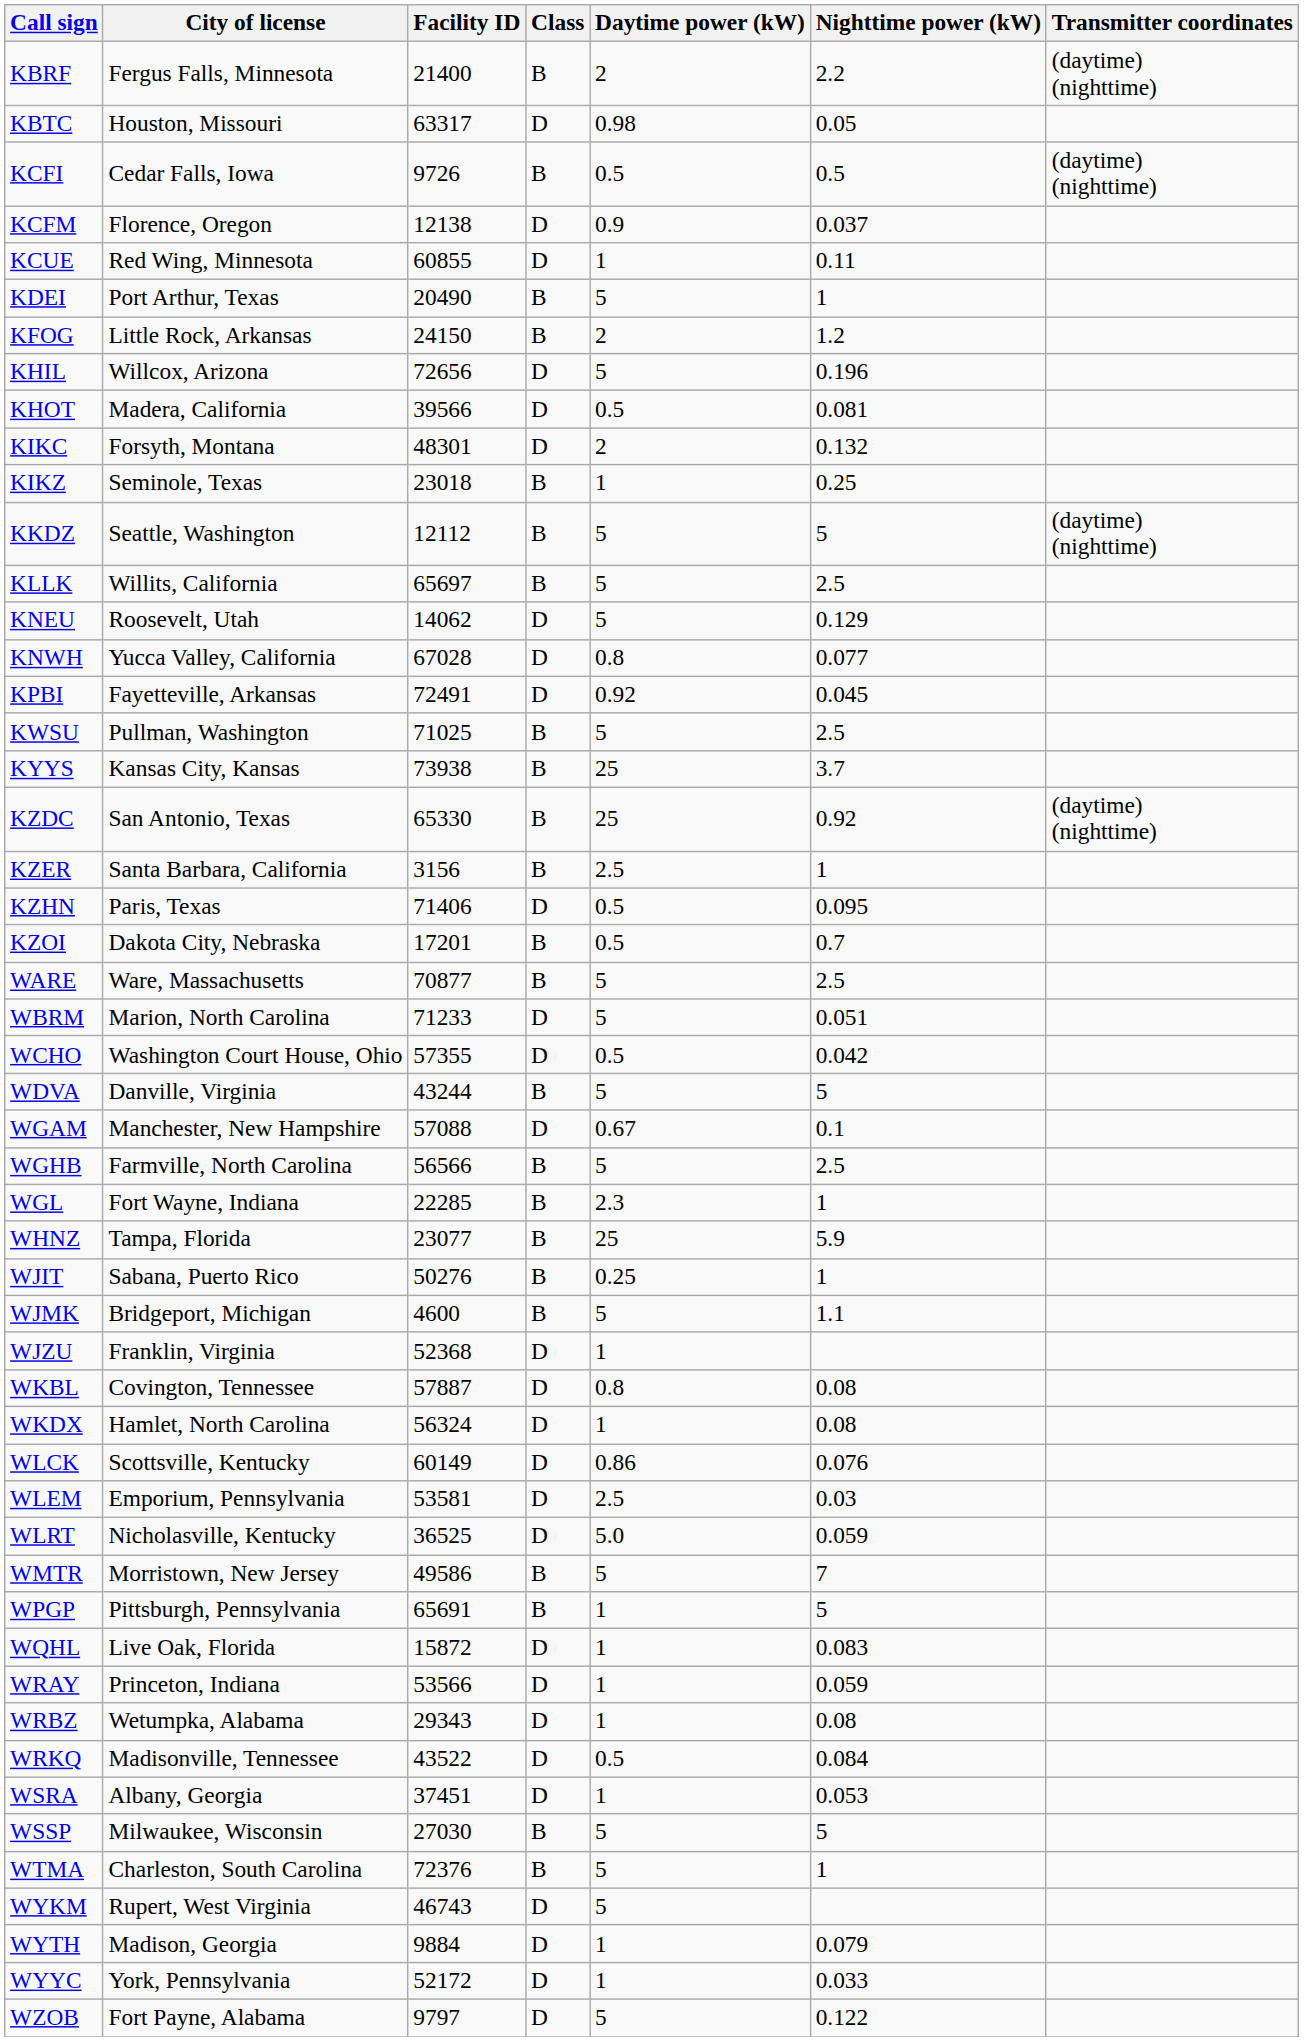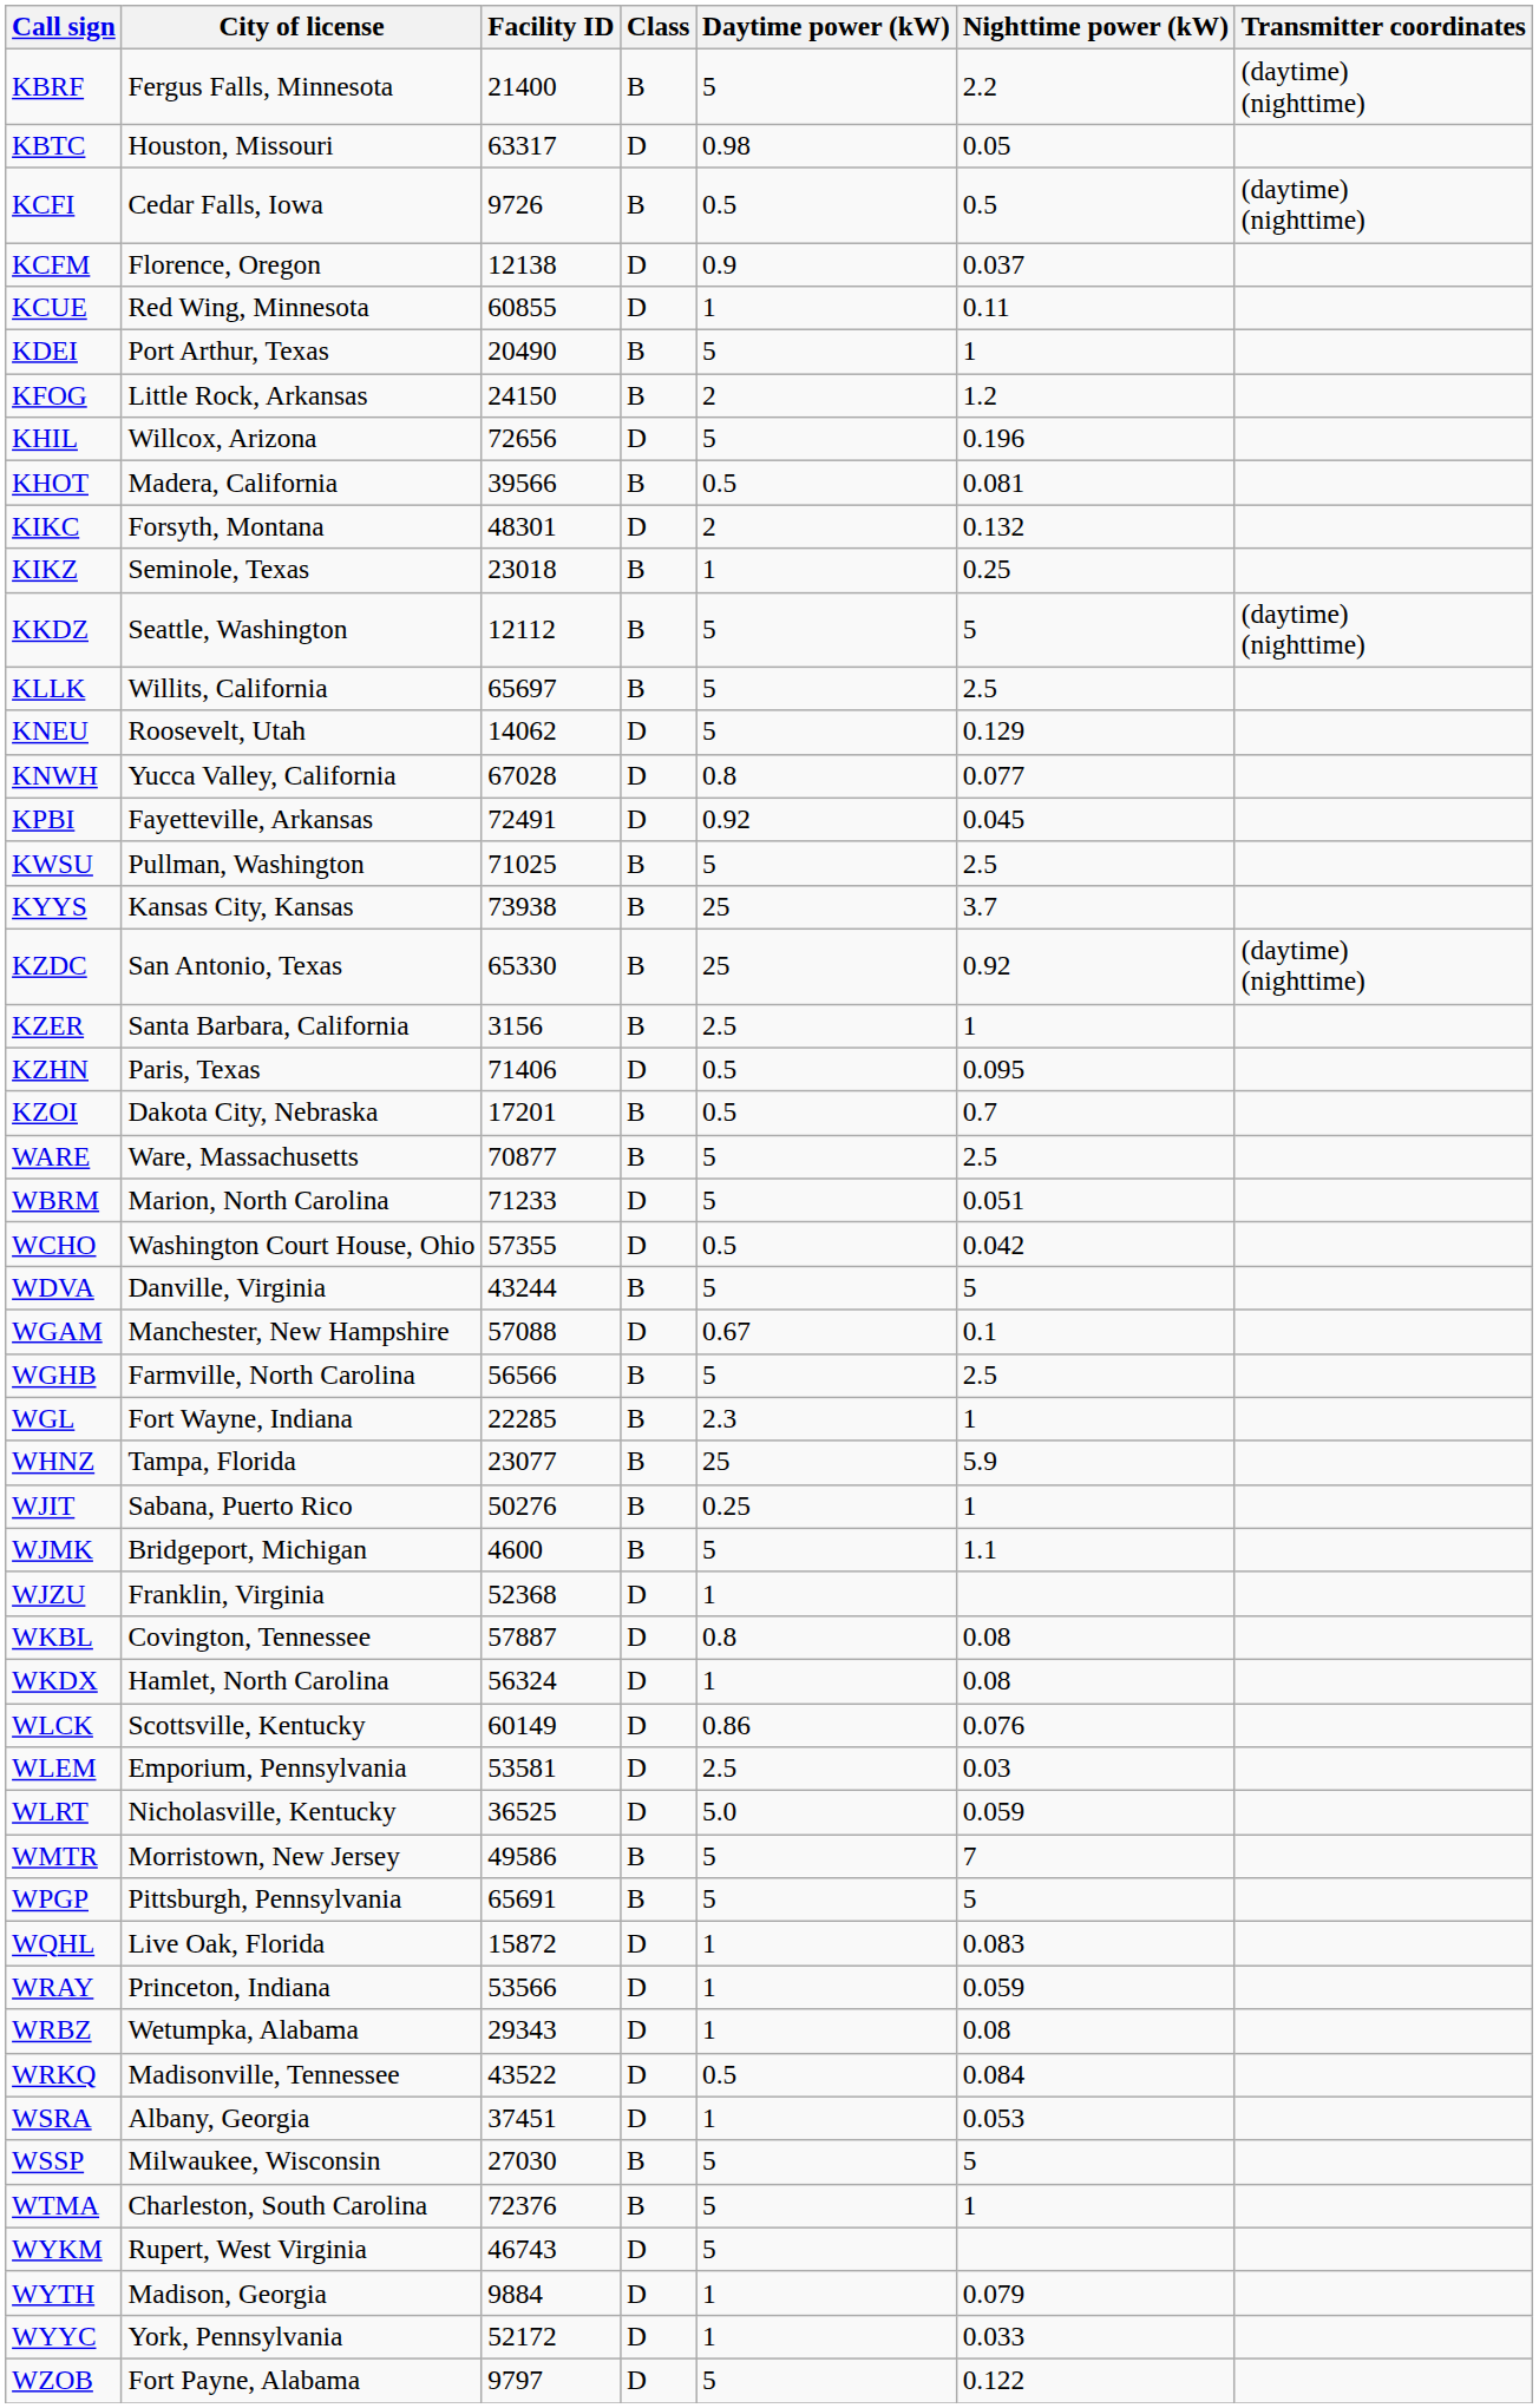 <table class="wikitable sortable">
 <tr>
 <th><a href='#'>Call sign</a></th>
 <th>City of license</th>
 <th>Facility ID</th>
 <th>Class</th>
 <th>Daytime power (kW)</th>
 <th>Nighttime power (kW)</th>
 <th>Transmitter coordinates</th>
 </tr>
 <tr>
 <td><a href='#'>KBRF</a></td>
 <td>Fergus Falls, Minnesota</td>
 <td>21400</td>
 <td>B</td>
-<td>2</td>
+<td>5</td>
 <td>2.2</td>
 <td> (daytime)<br> (nighttime)</td>
 </tr>
 <tr>
 <td><a href='#'>KBTC</a></td>
 <td>Houston, Missouri</td>
 <td>63317</td>
 <td>D</td>
 <td>0.98</td>
 <td>0.05</td>
 <td></td>
 </tr>
 <tr>
 <td><a href='#'>KCFI</a></td>
 <td>Cedar Falls, Iowa</td>
 <td>9726</td>
 <td>B</td>
 <td>0.5</td>
 <td>0.5</td>
 <td> (daytime)<br> (nighttime)</td>
 </tr>
 <tr>
 <td><a href='#'>KCFM</a></td>
 <td>Florence, Oregon</td>
 <td>12138</td>
 <td>D</td>
 <td>0.9</td>
 <td>0.037</td>
 <td></td>
 </tr>
 <tr>
 <td><a href='#'>KCUE</a></td>
 <td>Red Wing, Minnesota</td>
 <td>60855</td>
 <td>D</td>
 <td>1</td>
 <td>0.11</td>
 <td></td>
 </tr>
 <tr>
 <td><a href='#'>KDEI</a></td>
 <td>Port Arthur, Texas</td>
 <td>20490</td>
 <td>B</td>
 <td>5</td>
 <td>1</td>
 <td></td>
 </tr>
 <tr>
 <td><a href='#'>KFOG</a></td>
 <td>Little Rock, Arkansas</td>
 <td>24150</td>
 <td>B</td>
 <td>2</td>
 <td>1.2</td>
 <td></td>
 </tr>
 <tr>
 <td><a href='#'>KHIL</a></td>
 <td>Willcox, Arizona</td>
 <td>72656</td>
 <td>D</td>
 <td>5</td>
 <td>0.196</td>
 <td></td>
 </tr>
 <tr>
 <td><a href='#'>KHOT</a></td>
 <td>Madera, California</td>
 <td>39566</td>
-<td>D</td>
+<td>B</td>
 <td>0.5</td>
 <td>0.081</td>
 <td></td>
 </tr>
 <tr>
 <td><a href='#'>KIKC</a></td>
 <td>Forsyth, Montana</td>
 <td>48301</td>
 <td>D</td>
 <td>2</td>
 <td>0.132</td>
 <td></td>
 </tr>
 <tr>
 <td><a href='#'>KIKZ</a></td>
 <td>Seminole, Texas</td>
 <td>23018</td>
 <td>B</td>
 <td>1</td>
 <td>0.25</td>
 <td></td>
 </tr>
 <tr>
 <td><a href='#'>KKDZ</a></td>
 <td>Seattle, Washington</td>
 <td>12112</td>
 <td>B</td>
 <td>5</td>
 <td>5</td>
 <td> (daytime)<br> (nighttime)</td>
 </tr>
 <tr>
 <td><a href='#'>KLLK</a></td>
 <td>Willits, California</td>
 <td>65697</td>
 <td>B</td>
 <td>5</td>
 <td>2.5</td>
 <td></td>
 </tr>
 <tr>
 <td><a href='#'>KNEU</a></td>
 <td>Roosevelt, Utah</td>
 <td>14062</td>
 <td>D</td>
 <td>5</td>
 <td>0.129</td>
 <td></td>
 </tr>
 <tr>
 <td><a href='#'>KNWH</a></td>
 <td>Yucca Valley, California</td>
 <td>67028</td>
 <td>D</td>
 <td>0.8</td>
 <td>0.077</td>
 <td></td>
 </tr>
 <tr>
 <td><a href='#'>KPBI</a></td>
 <td>Fayetteville, Arkansas</td>
 <td>72491</td>
 <td>D</td>
 <td>0.92</td>
 <td>0.045</td>
 <td></td>
 </tr>
 <tr>
 <td><a href='#'>KWSU</a></td>
 <td>Pullman, Washington</td>
 <td>71025</td>
 <td>B</td>
 <td>5</td>
 <td>2.5</td>
 <td></td>
 </tr>
 <tr>
 <td><a href='#'>KYYS</a></td>
 <td>Kansas City, Kansas</td>
 <td>73938</td>
 <td>B</td>
 <td>25</td>
 <td>3.7</td>
 <td></td>
 </tr>
 <tr>
 <td><a href='#'>KZDC</a></td>
 <td>San Antonio, Texas</td>
 <td>65330</td>
 <td>B</td>
 <td>25</td>
 <td>0.92</td>
 <td> (daytime)<br> (nighttime)</td>
 </tr>
 <tr>
 <td><a href='#'>KZER</a></td>
 <td>Santa Barbara, California</td>
 <td>3156</td>
 <td>B</td>
 <td>2.5</td>
 <td>1</td>
 <td></td>
 </tr>
 <tr>
 <td><a href='#'>KZHN</a></td>
 <td>Paris, Texas</td>
 <td>71406</td>
 <td>D</td>
 <td>0.5</td>
 <td>0.095</td>
 <td></td>
 </tr>
 <tr>
 <td><a href='#'>KZOI</a></td>
 <td>Dakota City, Nebraska</td>
 <td>17201</td>
 <td>B</td>
 <td>0.5</td>
 <td>0.7</td>
 <td></td>
 </tr>
 <tr>
 <td><a href='#'>WARE</a></td>
 <td>Ware, Massachusetts</td>
 <td>70877</td>
 <td>B</td>
 <td>5</td>
 <td>2.5</td>
 <td></td>
 </tr>
 <tr>
 <td><a href='#'>WBRM</a></td>
 <td>Marion, North Carolina</td>
 <td>71233</td>
 <td>D</td>
 <td>5</td>
 <td>0.051</td>
 <td></td>
 </tr>
 <tr>
 <td><a href='#'>WCHO</a></td>
 <td>Washington Court House, Ohio</td>
 <td>57355</td>
 <td>D</td>
 <td>0.5</td>
 <td>0.042</td>
 <td></td>
 </tr>
 <tr>
 <td><a href='#'>WDVA</a></td>
 <td>Danville, Virginia</td>
 <td>43244</td>
 <td>B</td>
 <td>5</td>
 <td>5</td>
 <td></td>
 </tr>
 <tr>
 <td><a href='#'>WGAM</a></td>
 <td>Manchester, New Hampshire</td>
 <td>57088</td>
 <td>D</td>
 <td>0.67</td>
 <td>0.1</td>
 <td></td>
 </tr>
 <tr>
 <td><a href='#'>WGHB</a></td>
 <td>Farmville, North Carolina</td>
 <td>56566</td>
 <td>B</td>
 <td>5</td>
 <td>2.5</td>
 <td></td>
 </tr>
 <tr>
 <td><a href='#'>WGL</a></td>
 <td>Fort Wayne, Indiana</td>
 <td>22285</td>
 <td>B</td>
 <td>2.3</td>
 <td>1</td>
 <td></td>
 </tr>
 <tr>
 <td><a href='#'>WHNZ</a></td>
 <td>Tampa, Florida</td>
 <td>23077</td>
 <td>B</td>
 <td>25</td>
 <td>5.9</td>
 <td></td>
 </tr>
 <tr>
 <td><a href='#'>WJIT</a></td>
 <td>Sabana, Puerto Rico</td>
 <td>50276</td>
 <td>B</td>
 <td>0.25</td>
 <td>1</td>
 <td></td>
 </tr>
 <tr>
 <td><a href='#'>WJMK</a></td>
 <td>Bridgeport, Michigan</td>
 <td>4600</td>
 <td>B</td>
 <td>5</td>
 <td>1.1</td>
 <td></td>
 </tr>
 <tr>
 <td><a href='#'>WJZU</a></td>
 <td>Franklin, Virginia</td>
 <td>52368</td>
 <td>D</td>
 <td>1</td>
 <td></td>
 <td></td>
 </tr>
 <tr>
 <td><a href='#'>WKBL</a></td>
 <td>Covington, Tennessee</td>
 <td>57887</td>
 <td>D</td>
 <td>0.8</td>
 <td>0.08</td>
 <td></td>
 </tr>
 <tr>
 <td><a href='#'>WKDX</a></td>
 <td>Hamlet, North Carolina</td>
 <td>56324</td>
 <td>D</td>
 <td>1</td>
 <td>0.08</td>
 <td></td>
 </tr>
 <tr>
 <td><a href='#'>WLCK</a></td>
 <td>Scottsville, Kentucky</td>
 <td>60149</td>
 <td>D</td>
 <td>0.86</td>
 <td>0.076</td>
 <td></td>
 </tr>
 <tr>
 <td><a href='#'>WLEM</a></td>
 <td>Emporium, Pennsylvania</td>
 <td>53581</td>
 <td>D</td>
 <td>2.5</td>
 <td>0.03</td>
 <td></td>
 </tr>
 <tr>
 <td><a href='#'>WLRT</a></td>
 <td>Nicholasville, Kentucky</td>
 <td>36525</td>
 <td>D</td>
 <td>5.0</td>
 <td>0.059</td>
 <td></td>
 </tr>
 <tr>
 <td><a href='#'>WMTR</a></td>
 <td>Morristown, New Jersey</td>
 <td>49586</td>
 <td>B</td>
 <td>5</td>
 <td>7</td>
 <td></td>
 </tr>
 <tr>
 <td><a href='#'>WPGP</a></td>
 <td>Pittsburgh, Pennsylvania</td>
 <td>65691</td>
 <td>B</td>
-<td>1</td>
+<td>5</td>
 <td>5</td>
 <td></td>
 </tr>
 <tr>
 <td><a href='#'>WQHL</a></td>
 <td>Live Oak, Florida</td>
 <td>15872</td>
 <td>D</td>
 <td>1</td>
 <td>0.083</td>
 <td></td>
 </tr>
 <tr>
 <td><a href='#'>WRAY</a></td>
 <td>Princeton, Indiana</td>
 <td>53566</td>
 <td>D</td>
 <td>1</td>
 <td>0.059</td>
 <td></td>
 </tr>
 <tr>
 <td><a href='#'>WRBZ</a></td>
 <td>Wetumpka, Alabama</td>
 <td>29343</td>
 <td>D</td>
 <td>1</td>
 <td>0.08</td>
 <td></td>
 </tr>
 <tr>
 <td><a href='#'>WRKQ</a></td>
 <td>Madisonville, Tennessee</td>
 <td>43522</td>
 <td>D</td>
 <td>0.5</td>
 <td>0.084</td>
 <td></td>
 </tr>
 <tr>
 <td><a href='#'>WSRA</a></td>
 <td>Albany, Georgia</td>
 <td>37451</td>
 <td>D</td>
 <td>1</td>
 <td>0.053</td>
 <td></td>
 </tr>
 <tr>
 <td><a href='#'>WSSP</a></td>
 <td>Milwaukee, Wisconsin</td>
 <td>27030</td>
 <td>B</td>
 <td>5</td>
 <td>5</td>
 <td></td>
 </tr>
 <tr>
 <td><a href='#'>WTMA</a></td>
 <td>Charleston, South Carolina</td>
 <td>72376</td>
 <td>B</td>
 <td>5</td>
 <td>1</td>
 <td></td>
 </tr>
 <tr>
 <td><a href='#'>WYKM</a></td>
 <td>Rupert, West Virginia</td>
 <td>46743</td>
 <td>D</td>
 <td>5</td>
 <td></td>
 <td></td>
 </tr>
 <tr>
 <td><a href='#'>WYTH</a></td>
 <td>Madison, Georgia</td>
 <td>9884</td>
 <td>D</td>
 <td>1</td>
 <td>0.079</td>
 <td></td>
 </tr>
 <tr>
 <td><a href='#'>WYYC</a></td>
 <td>York, Pennsylvania</td>
 <td>52172</td>
 <td>D</td>
 <td>1</td>
 <td>0.033</td>
 <td></td>
 </tr>
 <tr>
 <td><a href='#'>WZOB</a></td>
 <td>Fort Payne, Alabama</td>
 <td>9797</td>
 <td>D</td>
 <td>5</td>
 <td>0.122</td>
 <td></td>
 </tr>
 </table>
